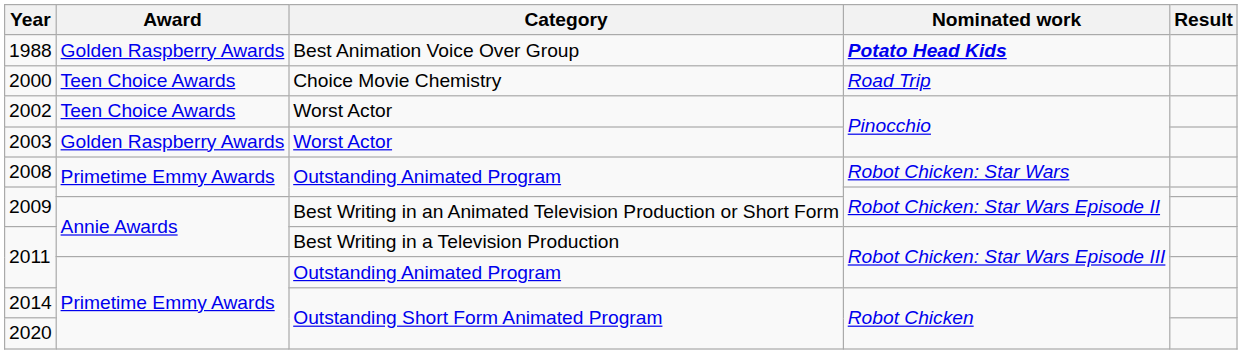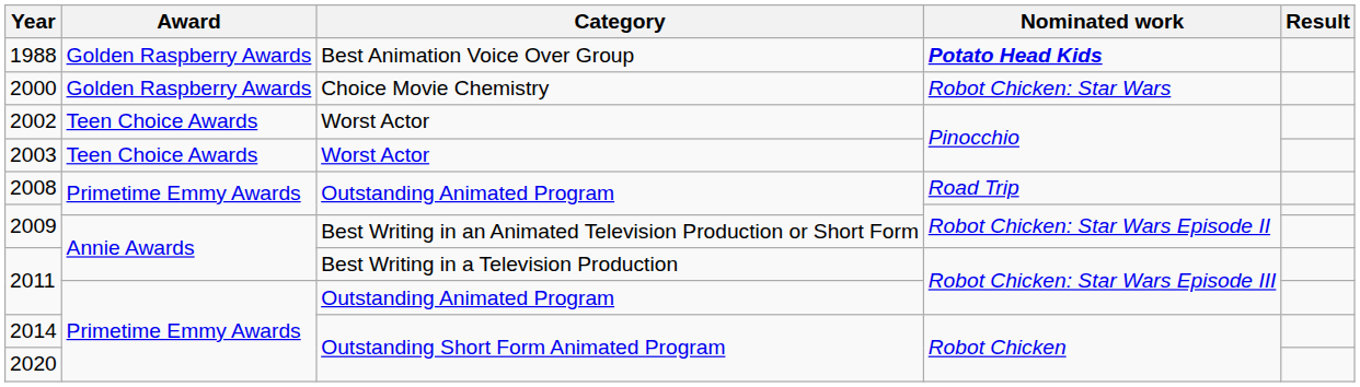 <table class="wikitable">
 <tr>
 <th>Year</th>
 <th>Award</th>
 <th>Category</th>
 <th>Nominated work</th>
 <th>Result</th>
 </tr>
 <tr>
 <td>1988</td>
 <td><a href='#'>Golden Raspberry Awards</a></td>
 <td>Best Animation Voice Over Group </td>
 <td><strong><em><a href='#'>Potato Head Kids</a></em></strong></td>
 <td></td>
 </tr>
 <tr>
 <td>2000</td>
-<td><a href='#'>Teen Choice Awards</a></td>
+<td><a href='#'>Golden Raspberry Awards</a></td>
 <td>Choice Movie Chemistry </td>
-<td><em><a href='#'>Road Trip</a></em></td>
+<td><em><a href='#'>Robot Chicken: Star Wars</a></em></td>
 <td></td>
 </tr>
 <tr>
 <td>2002</td>
 <td><a href='#'>Teen Choice Awards</a></td>
 <td>Worst Actor </td>
 <td rowspan="2"><em><a href='#'>Pinocchio</a></em></td>
 <td></td>
 </tr>
 <tr>
 <td>2003</td>
-<td><a href='#'>Golden Raspberry Awards</a></td>
+<td><a href='#'>Teen Choice Awards</a></td>
 <td><a href='#'>Worst Actor</a> </td>
 <td></td>
 </tr>
 <tr>
 <td>2008</td>
 <td rowspan="2"><a href='#'>Primetime Emmy Awards</a></td>
 <td rowspan="2"><a href='#'>Outstanding Animated Program</a></td>
-<td><em><a href='#'>Robot Chicken: Star Wars</a></em></td>
+<td><em><a href='#'>Road Trip</a></em></td>
 <td></td>
 </tr>
 <tr>
 <td rowspan="2">2009</td>
 <td rowspan="2"><em><a href='#'>Robot Chicken: Star Wars Episode II</a></em></td>
 <td></td>
 </tr>
 <tr>
 <td rowspan="2"><a href='#'>Annie Awards</a></td>
 <td>Best Writing in an Animated Television Production or Short Form</td>
 <td></td>
 </tr>
 <tr>
 <td rowspan="2">2011</td>
 <td>Best Writing in a Television Production</td>
 <td rowspan="2"><em><a href='#'>Robot Chicken: Star Wars Episode III</a></em></td>
 <td></td>
 </tr>
 <tr>
 <td rowspan="3"><a href='#'>Primetime Emmy Awards</a></td>
 <td><a href='#'>Outstanding Animated Program</a></td>
 <td></td>
 </tr>
 <tr>
 <td>2014</td>
 <td rowspan="2"><a href='#'>Outstanding Short Form Animated Program</a></td>
 <td rowspan="2"><em><a href='#'>Robot Chicken</a></em></td>
 <td></td>
 </tr>
 <tr>
 <td>2020</td>
 <td></td>
 </tr>
 </table>
